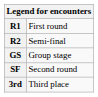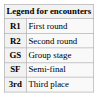 <table class="wikitable" style="font-size: 85%">
 <tr>
 <th colspan="2">Legend for encounters</th>
 </tr>
 <tr>
 <th>R1</th>
 <td>First round</td>
 </tr>
 <tr>
 <th>R2</th>
-<td>Semi-final</td>
+<td>Second round</td>
 </tr>
 <tr>
 <th>GS</th>
 <td>Group stage</td>
 </tr>
 <tr>
 <th>SF</th>
-<td>Second round</td>
+<td>Semi-final</td>
 </tr>
 <tr>
 <th>3rd</th>
 <td>Third place</td>
 </tr>
 </table>
